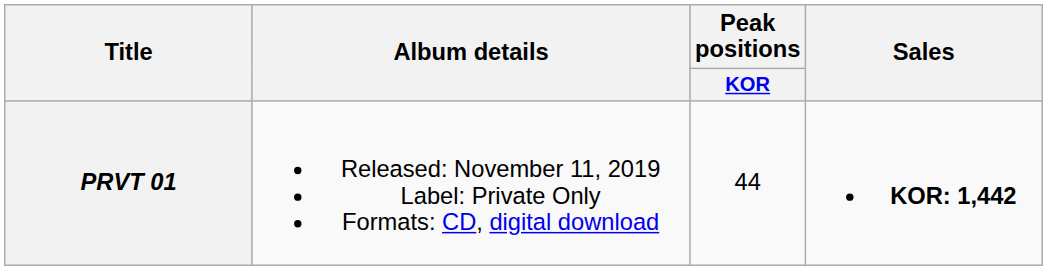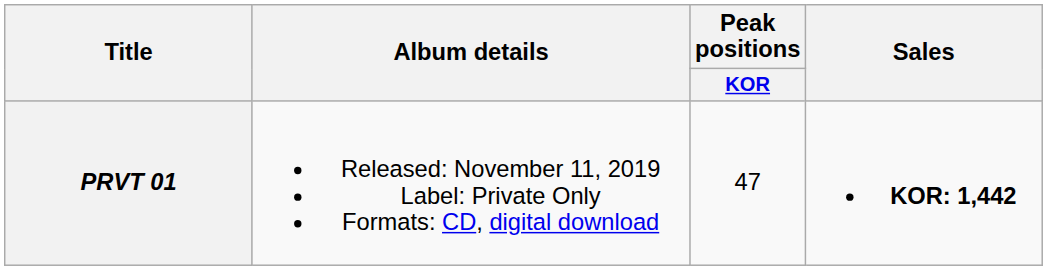 <table class="wikitable plainrowheaders" style="text-align:center;">
 <tr>
 <th rowspan="2" style="width:10em;">Title</th>
 <th rowspan="2" style="width:18em;">Album details</th>
 <th colspan="1">Peak positions</th>
 <th rowspan="2" style="width:9.5em;">Sales</th>
 </tr>
 <tr>
 <th scope="col" style="width:2.5em;font-size:85%;"><a href='#'>KOR</a><br></th>
 </tr>
 <tr>
 <th scope="row"><em>PRVT 01</em></th>
 <td><br><ul><li>Released: November 11, 2019</li><li>Label: Private Only</li><li>Formats: <a href='#'>CD</a>, <a href='#'>digital download</a></li></ul></td>
-<td>44</td>
+<td>47</td>
 <td><strong><br><ul><li>KOR: 1,442</li></ul></strong></td>
 </tr>
 </table>
